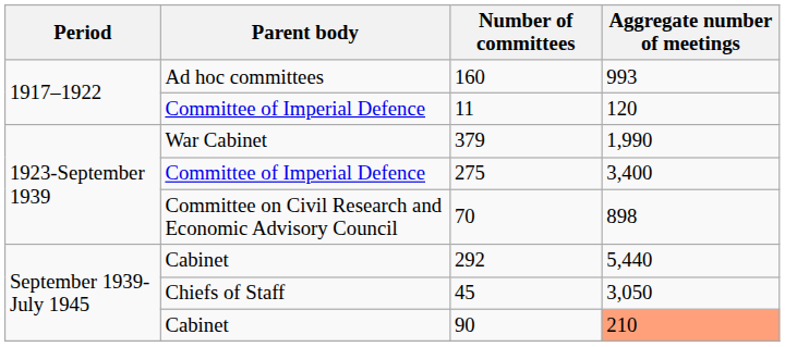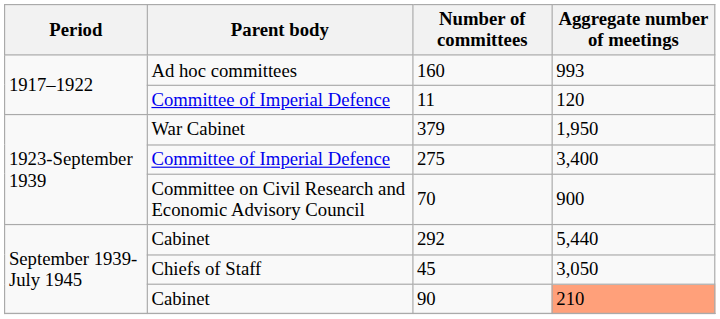 <table class = "wikitable">
 <tr>
 <th>Period</th>
 <th>Parent body</th>
 <th>Number of committees</th>
 <th>Aggregate number of meetings</th>
 </tr>
 <tr>
 <td rowspan = "2">1917–1922</td>
 <td>Ad hoc committees</td>
 <td>160</td>
 <td>993</td>
 </tr>
 <tr>
 <td><a href='#'>Committee of Imperial Defence</a></td>
 <td>11</td>
 <td>120</td>
 </tr>
 <tr>
 <td rowspan = "3">1923-September 1939</td>
 <td>War Cabinet</td>
 <td>379</td>
-<td>1,990</td>
+<td>1,950</td>
 </tr>
 <tr>
 <td><a href='#'>Committee of Imperial Defence</a></td>
 <td>275</td>
 <td>3,400</td>
 </tr>
 <tr>
 <td>Committee on Civil Research and Economic Advisory Council</td>
 <td>70</td>
-<td>898</td>
+<td>900</td>
 </tr>
 <tr>
 <td rowspan = "3">September 1939-July 1945</td>
 <td>Cabinet</td>
 <td>292</td>
 <td>5,440</td>
 </tr>
 <tr>
 <td>Chiefs of Staff</td>
 <td>45</td>
 <td>3,050</td>
 </tr>
 <tr>
 <td>Cabinet</td>
 <td>90</td>
 <td style="background: lightsalmon;">210</td>
 </tr>
 <tr>
 </tr>
 </table>
